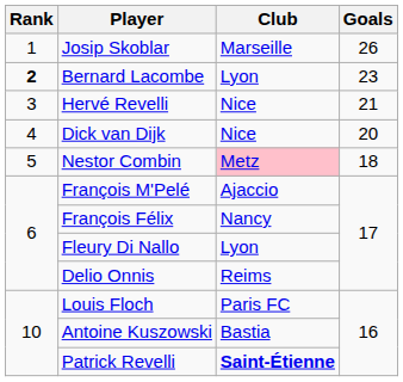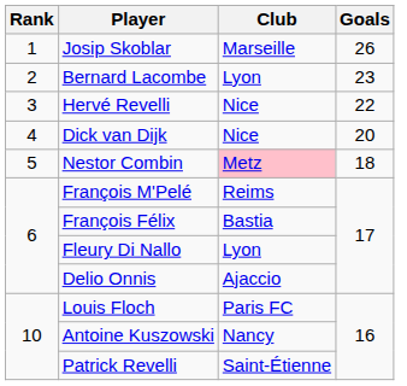 <table class="wikitable" style="text-align:center">
 <tr>
 <th>Rank</th>
 <th>Player</th>
 <th>Club</th>
 <th>Goals</th>
 </tr>
 <tr>
 <td>1</td>
 <td align="left"> <a href='#'>Josip Skoblar</a></td>
 <td align="left"><a href='#'>Marseille</a></td>
 <td>26</td>
 </tr>
 <tr>
-<td><strong>2</strong></td>
+<td>2</td>
 <td align="left"> <a href='#'>Bernard Lacombe</a></td>
 <td align="left"><a href='#'>Lyon</a></td>
 <td>23</td>
 </tr>
 <tr>
 <td>3</td>
 <td align="left"> <a href='#'>Hervé Revelli</a></td>
 <td align="left"><a href='#'>Nice</a></td>
-<td>21</td>
+<td>22</td>
 </tr>
 <tr>
 <td>4</td>
 <td align="left"> <a href='#'>Dick van Dijk</a></td>
 <td align="left"><a href='#'>Nice</a></td>
 <td>20</td>
 </tr>
 <tr>
 <td>5</td>
 <td align="left"> <a href='#'>Nestor Combin</a></td>
 <td align="left" style="background: pink;"><a href='#'>Metz</a></td>
 <td>18</td>
 </tr>
 <tr>
 <td rowspan="4">6</td>
 <td align="left"> <a href='#'>François M'Pelé</a></td>
-<td align="left"><a href='#'>Ajaccio</a></td>
+<td align="left"><a href='#'>Reims</a></td>
 <td rowspan="4">17</td>
 </tr>
 <tr>
 <td align="left"> <a href='#'>François Félix</a></td>
-<td align="left"><a href='#'>Nancy</a></td>
+<td align="left"><a href='#'>Bastia</a></td>
 </tr>
 <tr>
 <td align="left"> <a href='#'>Fleury Di Nallo</a></td>
 <td align="left"><a href='#'>Lyon</a></td>
 </tr>
 <tr>
 <td align="left"> <a href='#'>Delio Onnis</a></td>
-<td align="left"><a href='#'>Reims</a></td>
+<td align="left"><a href='#'>Ajaccio</a></td>
 </tr>
 <tr>
 <td rowspan="3">10</td>
 <td align="left"> <a href='#'>Louis Floch</a></td>
 <td align="left"><a href='#'>Paris FC</a></td>
 <td rowspan="3">16</td>
 </tr>
 <tr>
 <td align="left"> <a href='#'>Antoine Kuszowski</a></td>
-<td align="left"><a href='#'>Bastia</a></td>
+<td align="left"><a href='#'>Nancy</a></td>
 </tr>
 <tr>
 <td align="left"> <a href='#'>Patrick Revelli</a></td>
-<td align="left"><strong><a href='#'>Saint-Étienne</a></strong></td>
+<td align="left"><a href='#'>Saint-Étienne</a></td>
 </tr>
 </table>
